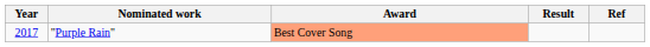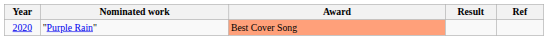 <table class="wikitable" style="width:70%;">
 <tr>
 <th style="width:3%;">Year</th>
 <th style="width:20%;">Nominated work</th>
 <th style="width:23%;">Award</th>
 <th style="width:5%;">Result</th>
 <th style="width:5%;">Ref</th>
 </tr>
 <tr>
-<td align="center"><a href='#'>2017</a></td>
+<td align="center"><a href='#'>2020</a></td>
 <td>"<a href='#'>Purple Rain</a>"</td>
 <td style="background: lightsalmon;">Best Cover Song</td>
 <td></td>
 <td align="center"></td>
 </tr>
 </table>
